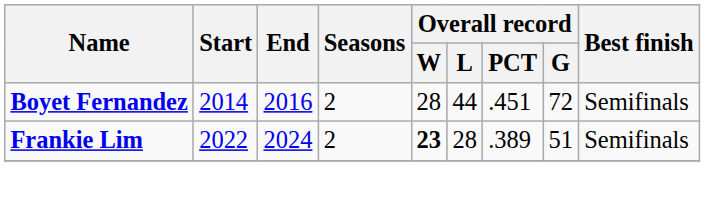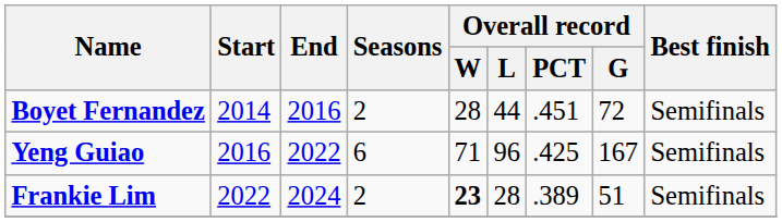 <table class="wikitable">
 <tr>
 <th rowspan="2">Name</th>
 <th rowspan="2">Start</th>
 <th rowspan="2">End</th>
 <th rowspan="2">Seasons</th>
 <th colspan="4">Overall record</th>
 <th rowspan="2">Best finish</th>
 </tr>
 <tr>
 <th>W</th>
 <th>L</th>
 <th>PCT</th>
 <th>G</th>
 </tr>
 <tr>
 <td><strong><a href='#'>Boyet Fernandez</a></strong></td>
 <td><a href='#'>2014</a></td>
 <td><a href='#'>2016</a></td>
 <td>2</td>
 <td>28</td>
 <td>44</td>
 <td>.451</td>
 <td>72</td>
 <td>Semifinals</td>
 </tr>
 <tr>
+<td><strong><a href='#'>Yeng Guiao</a></strong></td>
+<td><a href='#'>2016</a></td>
+<td><a href='#'>2022</a></td>
+<td>6</td>
+<td>71</td>
+<td>96</td>
+<td>.425</td>
+<td>167</td>
+<td>Semifinals</td>
+</tr>
+<tr>
 <td><strong><a href='#'>Frankie Lim</a></strong></td>
 <td><a href='#'>2022</a></td>
 <td><a href='#'>2024</a></td>
 <td>2</td>
 <td><strong>23</strong></td>
 <td>28</td>
 <td>.389</td>
 <td>51</td>
 <td>Semifinals</td>
 </tr>
 <tr>
 </tr>
 </table>
